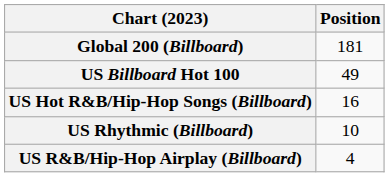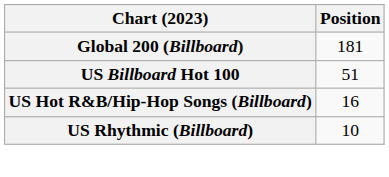 <table class="wikitable sortable plainrowheaders" style="text-align:center">
 <tr>
 <th scope="col">Chart (2023)</th>
 <th scope="col">Position</th>
 </tr>
 <tr>
 <th scope="row">Global 200 (<em>Billboard</em>)</th>
 <td>181</td>
 </tr>
 <tr>
 <th scope="row">US <em>Billboard</em> Hot 100</th>
-<td>49</td>
+<td>51</td>
 </tr>
 <tr>
 <th scope="row">US Hot R&B/Hip-Hop Songs (<em>Billboard</em>)</th>
 <td>16</td>
 </tr>
 <tr>
 <th scope="row">US Rhythmic (<em>Billboard</em>)</th>
 <td>10</td>
 </tr>
-<tr>
-<th scope="row">US R&B/Hip-Hop Airplay (<em>Billboard</em>)</th>
-<td>4</td>
-</tr>
 </table>
